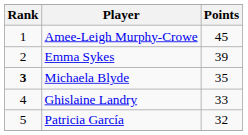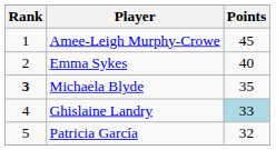 <table class="wikitable sortable">
 <tr>
 </tr>
 <tr>
 <th>Rank</th>
 <th>Player</th>
 <th>Points</th>
 </tr>
 <tr>
 <td align=center>1</td>
 <td> <a href='#'>Amee-Leigh Murphy-Crowe</a></td>
 <td align=center>45</td>
 </tr>
 <tr>
 <td align=center>2</td>
 <td> <a href='#'>Emma Sykes</a></td>
-<td align=center>39</td>
+<td align=center>40</td>
 </tr>
 <tr>
 <td align=center><strong>3</strong></td>
 <td> <a href='#'>Michaela Blyde</a></td>
 <td align=center>35</td>
 </tr>
 <tr>
 <td align=center>4</td>
 <td> <a href='#'>Ghislaine Landry</a></td>
-<td align=center>33</td>
+<td align=center style="background: lightblue;">33</td>
 </tr>
 <tr>
 <td align=center>5</td>
 <td> <a href='#'>Patricia García</a></td>
 <td align=center>32</td>
 </tr>
 <tr>
 </tr>
 </table>
